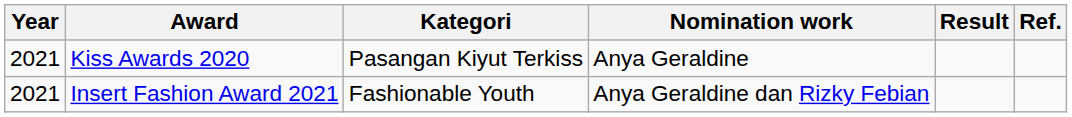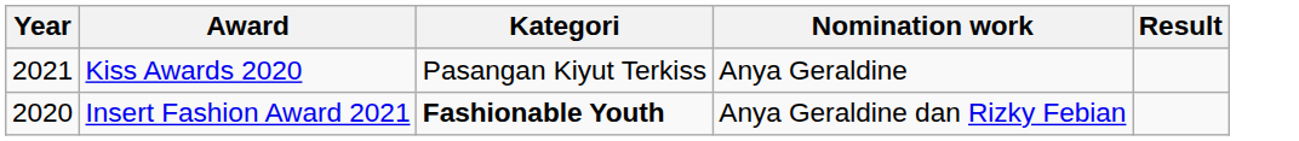 <table class="wikitable">
 <tr>
 <th>Year</th>
 <th>Award</th>
 <th>Kategori</th>
 <th>Nomination work</th>
 <th>Result</th>
-<th>Ref.</th>
 </tr>
 <tr>
 <td>2021</td>
 <td><a href='#'>Kiss Awards 2020</a></td>
 <td>Pasangan Kiyut Terkiss</td>
 <td>Anya Geraldine</td>
 <td></td>
-<td style="text-align:center;"></td>
 </tr>
 <tr>
-<td>2021</td>
+<td>2020</td>
 <td><a href='#'>Insert Fashion Award 2021</a></td>
-<td>Fashionable Youth</td>
+<td><strong>Fashionable Youth</strong></td>
 <td>Anya Geraldine dan <a href='#'>Rizky Febian</a></td>
 <td></td>
-<td style="text-align:center;"></td>
 </tr>
 </table>
